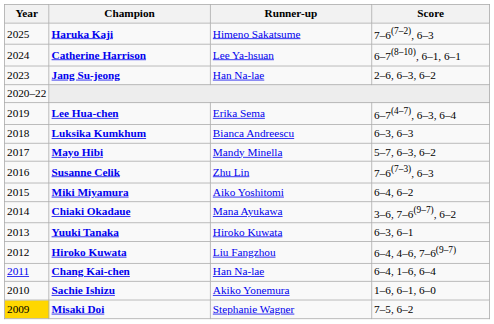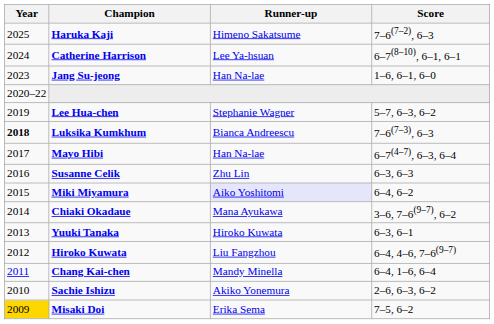 <table class="wikitable" style="font-size:90%">
 <tr>
 <th>Year</th>
 <th width="200">Champion</th>
 <th width="200">Runner-up</th>
 <th width="145">Score</th>
 </tr>
 <tr>
 <td>2025</td>
 <td><strong> <a href='#'>Haruka Kaji</a></strong></td>
 <td> <a href='#'>Himeno Sakatsume</a></td>
 <td>7–6<sup>(7–2)</sup>, 6–3</td>
 </tr>
 <tr>
 <td>2024</td>
 <td> <strong><a href='#'>Catherine Harrison</a></strong></td>
 <td> <a href='#'>Lee Ya-hsuan</a></td>
 <td>6–7<sup>(8–10)</sup>, 6–1, 6–1</td>
 </tr>
 <tr>
 <td>2023</td>
 <td> <strong><a href='#'>Jang Su-jeong</a></strong></td>
 <td> <a href='#'>Han Na-lae</a></td>
-<td>2–6, 6–3, 6–2</td>
+<td>1–6, 6–1, 6–0</td>
 </tr>
 <tr>
 <td>2020–22</td>
 <td colspan=3 bgcolor="#ededed"></td>
 </tr>
 <tr>
 <td>2019</td>
 <td> <strong><a href='#'>Lee Hua-chen</a></strong></td>
-<td> <a href='#'>Erika Sema</a></td>
-<td>6–7<sup>(4–7)</sup>, 6–3, 6–4</td>
+<td> <a href='#'>Stephanie Wagner</a></td>
+<td>5–7, 6–3, 6–2</td>
 </tr>
 <tr>
-<td>2018</td>
+<td><strong>2018</strong></td>
 <td> <strong><a href='#'>Luksika Kumkhum</a></strong></td>
 <td> <a href='#'>Bianca Andreescu</a></td>
-<td>6–3, 6–3</td>
+<td>7–6<sup>(7–3)</sup>, 6–3</td>
 </tr>
 <tr>
 <td>2017</td>
 <td> <strong><a href='#'>Mayo Hibi</a></strong></td>
-<td> <a href='#'>Mandy Minella</a></td>
-<td>5–7, 6–3, 6–2</td>
+<td> <a href='#'>Han Na-lae</a></td>
+<td>6–7<sup>(4–7)</sup>, 6–3, 6–4</td>
 </tr>
 <tr>
 <td>2016</td>
 <td> <strong><a href='#'>Susanne Celik</a></strong></td>
 <td> <a href='#'>Zhu Lin</a></td>
-<td>7–6<sup>(7–3)</sup>, 6–3</td>
+<td>6–3, 6–3</td>
 </tr>
 <tr>
 <td>2015</td>
 <td> <strong><a href='#'>Miki Miyamura</a></strong></td>
-<td> <a href='#'>Aiko Yoshitomi</a></td>
+<td style="background: lavender;"> <a href='#'>Aiko Yoshitomi</a></td>
 <td>6–4, 6–2</td>
 </tr>
 <tr>
 <td>2014</td>
 <td> <strong><a href='#'>Chiaki Okadaue</a></strong></td>
 <td> <a href='#'>Mana Ayukawa</a></td>
 <td>3–6, 7–6<sup>(9–7)</sup>, 6–2</td>
 </tr>
 <tr>
 <td>2013</td>
 <td> <strong><a href='#'>Yuuki Tanaka</a></strong></td>
 <td> <a href='#'>Hiroko Kuwata</a></td>
 <td>6–3, 6–1</td>
 </tr>
 <tr>
 <td>2012</td>
 <td> <strong><a href='#'>Hiroko Kuwata</a></strong></td>
 <td> <a href='#'>Liu Fangzhou</a></td>
 <td>6–4, 4–6, 7–6<sup>(9–7)</sup></td>
 </tr>
 <tr>
 <td><a href='#'>2011</a></td>
 <td> <strong><a href='#'>Chang Kai-chen</a></strong></td>
-<td> <a href='#'>Han Na-lae</a></td>
+<td> <a href='#'>Mandy Minella</a></td>
 <td>6–4, 1–6, 6–4</td>
 </tr>
 <tr>
 <td>2010</td>
 <td> <strong><a href='#'>Sachie Ishizu</a></strong></td>
 <td> <a href='#'>Akiko Yonemura</a></td>
-<td>1–6, 6–1, 6–0</td>
+<td>2–6, 6–3, 6–2</td>
 </tr>
 <tr>
 <td style="background: gold;">2009</td>
 <td> <strong><a href='#'>Misaki Doi</a></strong></td>
-<td> <a href='#'>Stephanie Wagner</a></td>
+<td> <a href='#'>Erika Sema</a></td>
 <td>7–5, 6–2</td>
 </tr>
 </table>
